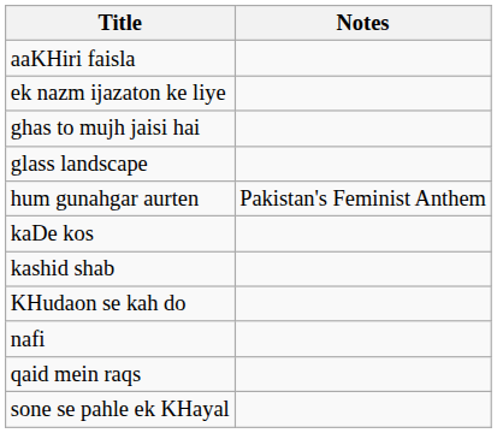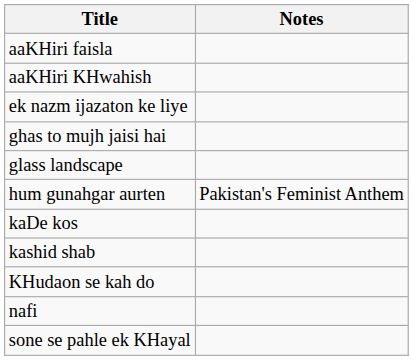 <table class="wikitable sortable">
 <tr>
 <th>Title</th>
 <th>Notes</th>
 </tr>
 <tr>
 <td>aaKHiri faisla</td>
+<td></td>
+</tr>
+<tr>
+<td>aaKHiri KHwahish</td>
 <td></td>
 </tr>
 <tr>
 <td>ek nazm ijazaton ke liye</td>
 <td></td>
 </tr>
 <tr>
 <td>ghas to mujh jaisi hai</td>
 <td></td>
 </tr>
 <tr>
 <td>glass landscape</td>
 <td></td>
 </tr>
 <tr>
 <td>hum gunahgar aurten</td>
 <td>Pakistan's Feminist Anthem</td>
 </tr>
 <tr>
 <td>kaDe kos</td>
 <td></td>
 </tr>
 <tr>
 <td>kashid shab</td>
 <td></td>
 </tr>
 <tr>
 <td>KHudaon se kah do</td>
 <td></td>
 </tr>
 <tr>
 <td>nafi</td>
 <td></td>
 </tr>
 <tr>
-<td>qaid mein raqs</td>
-<td></td>
-</tr>
-<tr>
 <td>sone se pahle ek KHayal</td>
 <td></td>
 </tr>
 </table>
